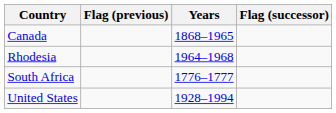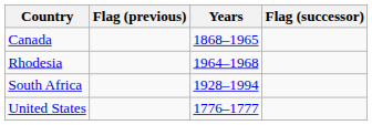 <table class="wikitable sortable">
 <tr>
 <th>Country</th>
 <th>Flag (previous)</th>
 <th>Years</th>
 <th>Flag (successor)</th>
 </tr>
 <tr>
 <td><a href='#'>Canada</a></td>
 <td class="noresize"></td>
 <td><a href='#'>1868–1965</a></td>
 <td class="noresize"></td>
 </tr>
 <tr>
 <td><a href='#'>Rhodesia</a></td>
 <td class="noresize"></td>
 <td><a href='#'>1964–1968</a></td>
 <td class="noresize"></td>
 </tr>
 <tr>
 <td><a href='#'>South Africa</a></td>
 <td class="noresize"></td>
-<td><a href='#'>1776–1777</a></td>
+<td><a href='#'>1928–1994</a></td>
 <td class="noresize"></td>
 </tr>
 <tr>
 <td><a href='#'>United States</a></td>
 <td class="noresize"></td>
-<td><a href='#'>1928–1994</a></td>
+<td><a href='#'>1776–1777</a></td>
 <td class="noresize"></td>
 </tr>
 </table>
